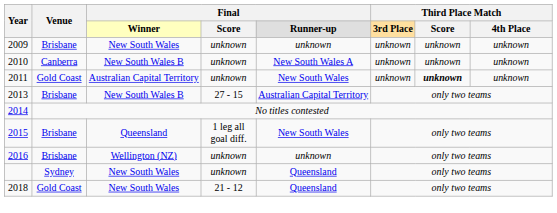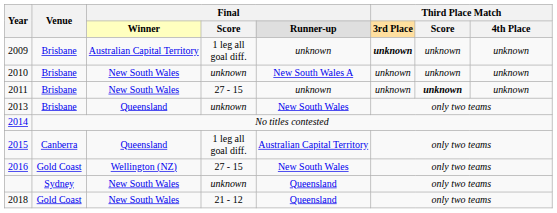 <table class="wikitable" style="font-size: 90%; text-align: center;">
 <tr>
 <th rowspan="2" style="width:5%;">Year</th>
 <th rowspan="2" style="width:10%;">Venue</th>
 <th colspan="3">Final</th>
 <th colspan="3">Third Place Match</th>
 </tr>
 <tr>
 <td style="text-align:center;background:#ffffbf;"><strong>Winner</strong></td>
 <th style="width:10%;">Score</th>
 <td style="text-align:center; background:#dfdfdf;"><strong>Runner-up</strong></td>
 <td style="text-align:center; background:#ffdf9f;"><strong>3rd Place</strong></td>
 <th style="width:10%;">Score</th>
 <th style="width:15%;">4th Place</th>
 </tr>
 <tr>
 <td>2009</td>
 <td><a href='#'>Brisbane</a></td>
-<td><a href='#'>New South Wales</a></td>
+<td><a href='#'>Australian Capital Territory</a></td>
+<td>1 leg all <br> goal diff.</td>
 <td><em>unknown</em></td>
-<td><em>unknown</em></td>
-<td><em>unknown</em></td>
+<td><strong><em>unknown</em></strong></td>
 <td><em>unknown</em></td>
 <td><em>unknown</em></td>
 </tr>
 <tr>
 <td>2010</td>
-<td><a href='#'>Canberra</a></td>
-<td><a href='#'>New South Wales B</a></td>
+<td><a href='#'>Brisbane</a></td>
+<td><a href='#'>New South Wales</a></td>
 <td><em>unknown</em></td>
 <td><a href='#'>New South Wales A</a></td>
 <td><em>unknown</em></td>
 <td><em>unknown</em></td>
 <td><em>unknown</em></td>
 </tr>
 <tr>
 <td>2011</td>
-<td><a href='#'>Gold Coast</a></td>
-<td><a href='#'>Australian Capital Territory</a></td>
+<td><a href='#'>Brisbane</a></td>
+<td><a href='#'>New South Wales</a></td>
+<td>27 - 15</td>
 <td><em>unknown</em></td>
-<td><a href='#'>New South Wales</a></td>
 <td><em>unknown</em></td>
 <td><strong><em>unknown</em></strong></td>
 <td><em>unknown</em></td>
 </tr>
 <tr>
 <td>2013</td>
 <td><a href='#'>Brisbane</a></td>
-<td><a href='#'>New South Wales B</a></td>
-<td>27 - 15</td>
-<td><a href='#'>Australian Capital Territory</a></td>
+<td><a href='#'>Queensland</a></td>
+<td><em>unknown</em></td>
+<td><a href='#'>New South Wales</a></td>
 <td colspan=3><em>only two teams</em></td>
 </tr>
 <tr>
 <td><a href='#'>2014</a></td>
 <td colspan=7><em>No titles contested</em></td>
 </tr>
 <tr>
 <td><a href='#'>2015</a></td>
-<td><a href='#'>Brisbane</a></td>
+<td><a href='#'>Canberra</a></td>
 <td><a href='#'>Queensland</a></td>
 <td>1 leg all <br> goal diff.</td>
-<td><a href='#'>New South Wales</a></td>
+<td><a href='#'>Australian Capital Territory</a></td>
 <td colspan=3><em>only two teams</em></td>
 </tr>
 <tr>
 <td><a href='#'>2016</a></td>
-<td><a href='#'>Brisbane</a></td>
+<td><a href='#'>Gold Coast</a></td>
 <td><a href='#'>Wellington (NZ)</a></td>
-<td><em>unknown</em></td>
-<td><em>unknown</em></td>
+<td>27 - 15</td>
+<td><a href='#'>New South Wales</a></td>
 <td colspan=3><em>only two teams</em></td>
 </tr>
 <tr>
 <td></td>
 <td><a href='#'>Sydney</a></td>
 <td><a href='#'>New South Wales</a></td>
 <td><em>unknown</em></td>
 <td><a href='#'>Queensland</a></td>
 <td colspan=3><em>only two teams</em></td>
 </tr>
 <tr>
 <td>2018</td>
 <td><a href='#'>Gold Coast</a></td>
 <td><a href='#'>New South Wales</a></td>
 <td>21 - 12</td>
 <td><a href='#'>Queensland</a></td>
 <td colspan=3><em>only two teams</em></td>
 </tr>
 </table>
